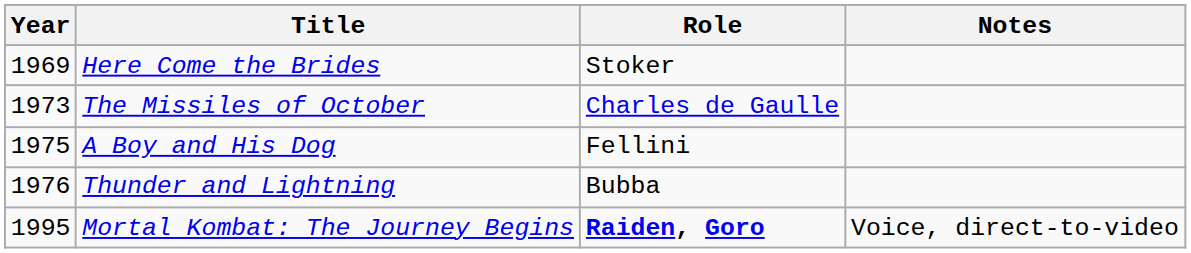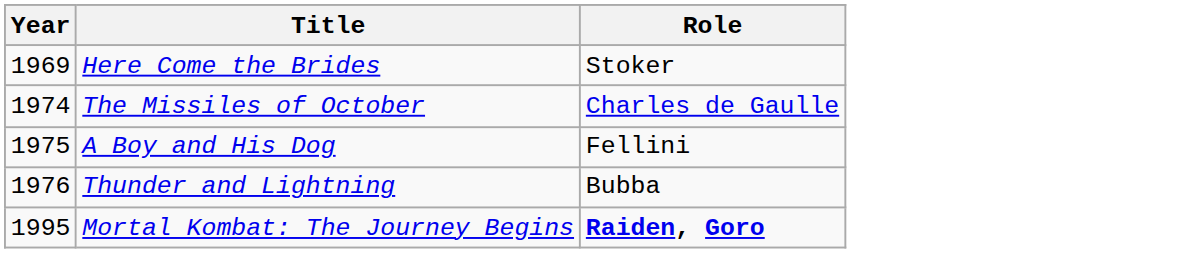 <table class="wikitable">
 <tr>
 <th>Year</th>
 <th>Title</th>
 <th>Role</th>
-<th>Notes</th>
 </tr>
 <tr>
 <td>1969</td>
 <td><em><a href='#'>Here Come the Brides</a></em></td>
 <td>Stoker</td>
-<td></td>
 </tr>
 <tr>
-<td>1973</td>
+<td>1974</td>
 <td><em><a href='#'>The Missiles of October</a></em></td>
 <td><a href='#'>Charles de Gaulle</a></td>
-<td></td>
 </tr>
 <tr>
 <td>1975</td>
 <td><em><a href='#'>A Boy and His Dog</a></em></td>
 <td>Fellini</td>
-<td></td>
 </tr>
 <tr>
 <td>1976</td>
 <td><em><a href='#'>Thunder and Lightning</a></em></td>
 <td>Bubba</td>
-<td></td>
 </tr>
 <tr>
 <td>1995</td>
 <td><em><a href='#'>Mortal Kombat: The Journey Begins</a></em></td>
 <td><strong><a href='#'>Raiden</a>, <a href='#'>Goro</a></strong></td>
-<td>Voice, direct-to-video</td>
 </tr>
 </table>
